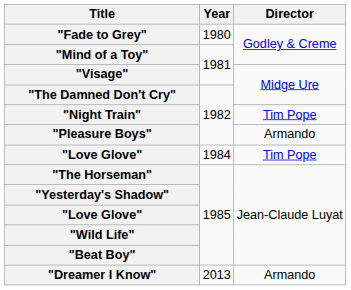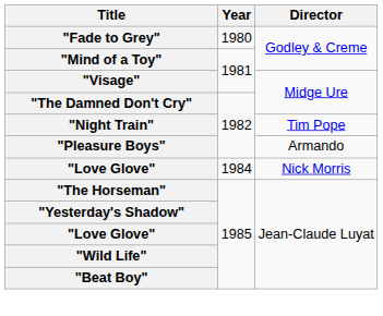 <table class="wikitable plainrowheaders" style="text-align:center;">
 <tr>
 <th scope="col" style="width:15em;">Title</th>
 <th scope="col">Year</th>
 <th>Director</th>
 </tr>
 <tr>
 <th scope="row">"Fade to Grey"</th>
 <td>1980</td>
 <td rowspan="2"><a href='#'>Godley & Creme</a></td>
 </tr>
 <tr>
 <th scope="row">"Mind of a Toy"</th>
 <td rowspan="2">1981</td>
 </tr>
 <tr>
 <th scope="row">"Visage"</th>
 <td rowspan="2"><a href='#'>Midge Ure</a></td>
 </tr>
 <tr>
 <th scope="row">"The Damned Don't Cry"</th>
 <td rowspan="3">1982</td>
 </tr>
 <tr>
 <th scope="row">"Night Train"</th>
 <td><a href='#'>Tim Pope</a></td>
 </tr>
 <tr>
 <th scope="row">"Pleasure Boys"</th>
 <td>Armando</td>
 </tr>
 <tr>
 <th scope="row">"Love Glove"</th>
 <td>1984</td>
-<td><a href='#'>Tim Pope</a></td>
+<td><a href='#'>Nick Morris</a></td>
 </tr>
 <tr>
 <th scope="row">"The Horseman"</th>
 <td rowspan="5">1985</td>
 <td rowspan="5">Jean-Claude Luyat</td>
 </tr>
 <tr>
 <th scope="row">"Yesterday's Shadow"</th>
 </tr>
 <tr>
 <th scope="row">"Love Glove"</th>
 </tr>
 <tr>
 <th scope="row">"Wild Life"</th>
 </tr>
 <tr>
 <th scope="row">"Beat Boy"</th>
 </tr>
-<tr>
-<th scope="row">"Dreamer I Know"</th>
-<td>2013</td>
-<td>Armando</td>
-</tr>
 </table>
